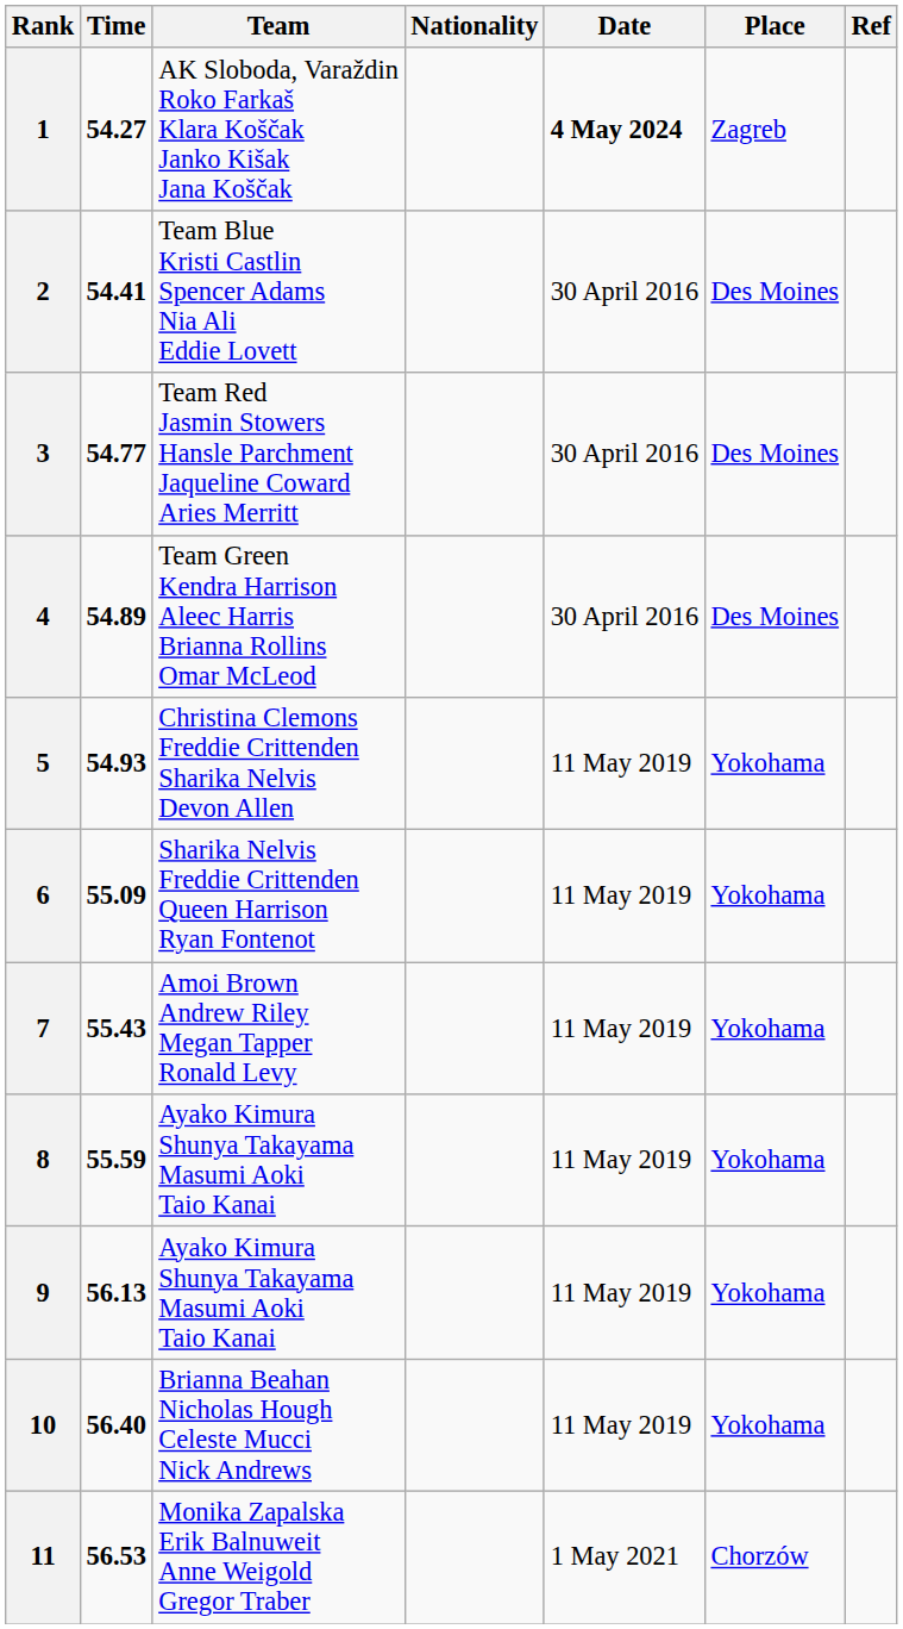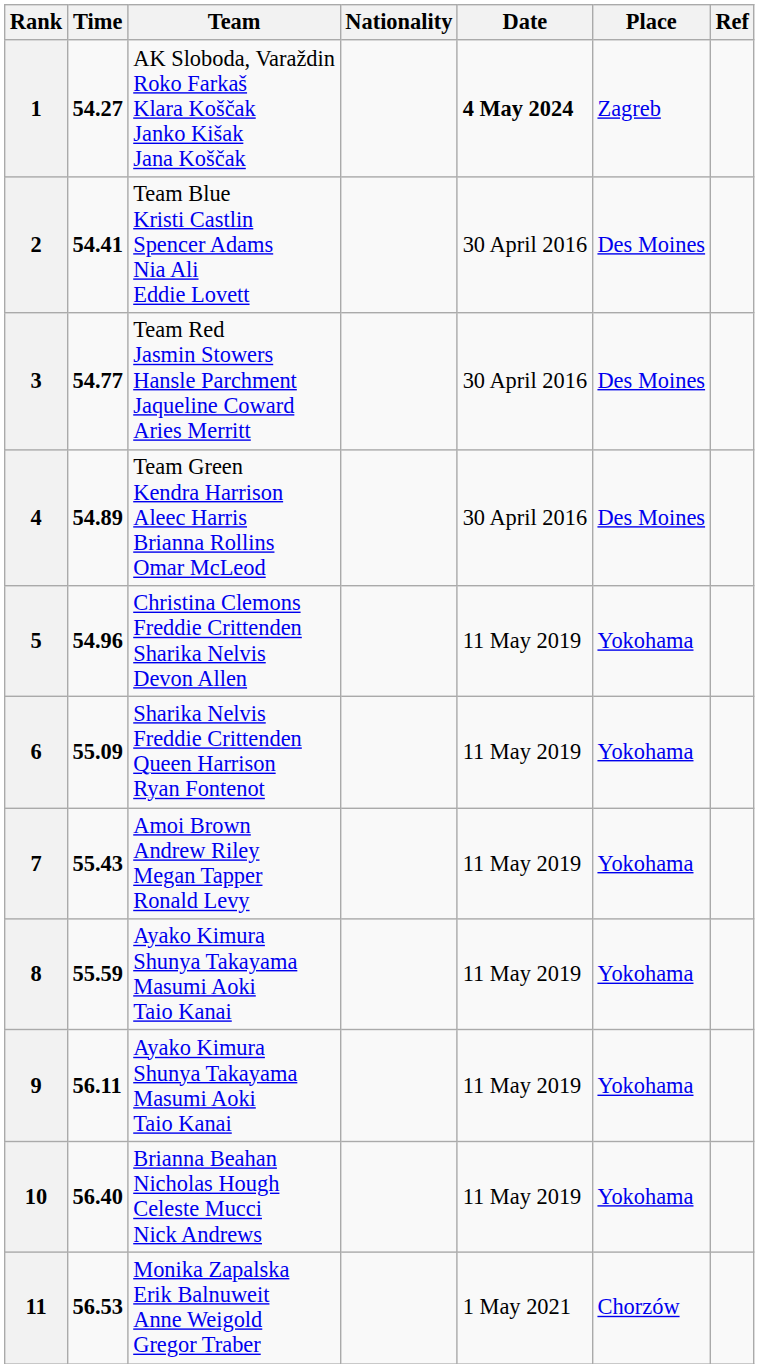 <table class="wikitable">
 <tr>
 <th>Rank</th>
 <th>Time</th>
 <th>Team</th>
 <th>Nationality</th>
 <th>Date</th>
 <th>Place</th>
 <th>Ref</th>
 </tr>
 <tr>
 <th>1</th>
 <td><strong>54.27</strong></td>
 <td>AK Sloboda, Varaždin<br><a href='#'>Roko Farkaš</a><br><a href='#'>Klara Koščak</a><br><a href='#'>Janko Kišak</a><br><a href='#'>Jana Koščak</a></td>
 <td></td>
 <td><strong>4 May 2024</strong></td>
 <td><a href='#'>Zagreb</a></td>
 <td></td>
 </tr>
 <tr>
 <th>2</th>
 <td><strong>54.41</strong></td>
 <td>Team Blue<br><a href='#'>Kristi Castlin</a><br><a href='#'>Spencer Adams</a><br><a href='#'>Nia Ali</a><br><a href='#'>Eddie Lovett</a></td>
 <td><br><br><br></td>
 <td>30 April 2016</td>
 <td><a href='#'>Des Moines</a></td>
 <td></td>
 </tr>
 <tr>
 <th>3</th>
 <td><strong>54.77</strong></td>
 <td>Team Red<br><a href='#'>Jasmin Stowers</a><br><a href='#'>Hansle Parchment</a><br><a href='#'>Jaqueline Coward</a><br><a href='#'>Aries Merritt</a></td>
 <td></td>
 <td>30 April 2016</td>
 <td><a href='#'>Des Moines</a></td>
 <td></td>
 </tr>
 <tr>
 <th>4</th>
 <td><strong>54.89</strong></td>
 <td>Team Green<br><a href='#'>Kendra Harrison</a><br><a href='#'>Aleec Harris</a><br><a href='#'>Brianna Rollins</a><br><a href='#'>Omar McLeod</a></td>
 <td><br><br><br></td>
 <td>30 April 2016</td>
 <td><a href='#'>Des Moines</a></td>
 <td></td>
 </tr>
 <tr>
 <th>5</th>
-<td><strong>54.93</strong></td>
+<td><strong>54.96</strong></td>
 <td><a href='#'>Christina Clemons</a><br><a href='#'>Freddie Crittenden</a><br><a href='#'>Sharika Nelvis</a><br><a href='#'>Devon Allen</a></td>
 <td></td>
 <td>11 May 2019</td>
 <td><a href='#'>Yokohama</a></td>
 <td></td>
 </tr>
 <tr>
 <th>6</th>
 <td><strong>55.09</strong></td>
 <td><a href='#'>Sharika Nelvis</a><br><a href='#'>Freddie Crittenden</a><br><a href='#'>Queen Harrison</a><br><a href='#'>Ryan Fontenot</a></td>
 <td></td>
 <td>11 May 2019</td>
 <td><a href='#'>Yokohama</a></td>
 <td></td>
 </tr>
 <tr>
 <th>7</th>
 <td><strong>55.43</strong></td>
 <td><a href='#'>Amoi Brown</a><br><a href='#'>Andrew Riley</a><br><a href='#'>Megan Tapper</a><br><a href='#'>Ronald Levy</a></td>
 <td></td>
 <td>11 May 2019</td>
 <td><a href='#'>Yokohama</a></td>
 <td></td>
 </tr>
 <tr>
 <th>8</th>
 <td><strong>55.59</strong></td>
 <td><a href='#'>Ayako Kimura</a><br><a href='#'>Shunya Takayama</a><br><a href='#'>Masumi Aoki</a><br><a href='#'>Taio Kanai</a></td>
 <td></td>
 <td>11 May 2019</td>
 <td><a href='#'>Yokohama</a></td>
 <td></td>
 </tr>
 <tr>
 <th>9</th>
-<td><strong>56.13</strong></td>
+<td><strong>56.11</strong></td>
 <td><a href='#'>Ayako Kimura</a><br><a href='#'>Shunya Takayama</a><br><a href='#'>Masumi Aoki</a><br><a href='#'>Taio Kanai</a></td>
 <td></td>
 <td>11 May 2019</td>
 <td><a href='#'>Yokohama</a></td>
 <td></td>
 </tr>
 <tr>
 <th>10</th>
 <td><strong>56.40</strong></td>
 <td><a href='#'>Brianna Beahan</a><br><a href='#'>Nicholas Hough</a><br><a href='#'>Celeste Mucci</a><br><a href='#'>Nick Andrews</a></td>
 <td></td>
 <td>11 May 2019</td>
 <td><a href='#'>Yokohama</a></td>
 <td></td>
 </tr>
 <tr>
 <th>11</th>
 <td><strong>56.53</strong></td>
 <td><a href='#'>Monika Zapalska</a><br><a href='#'>Erik Balnuweit</a><br><a href='#'>Anne Weigold</a><br><a href='#'>Gregor Traber</a></td>
 <td></td>
 <td>1 May 2021</td>
 <td><a href='#'>Chorzów</a></td>
 <td></td>
 </tr>
 </table>
